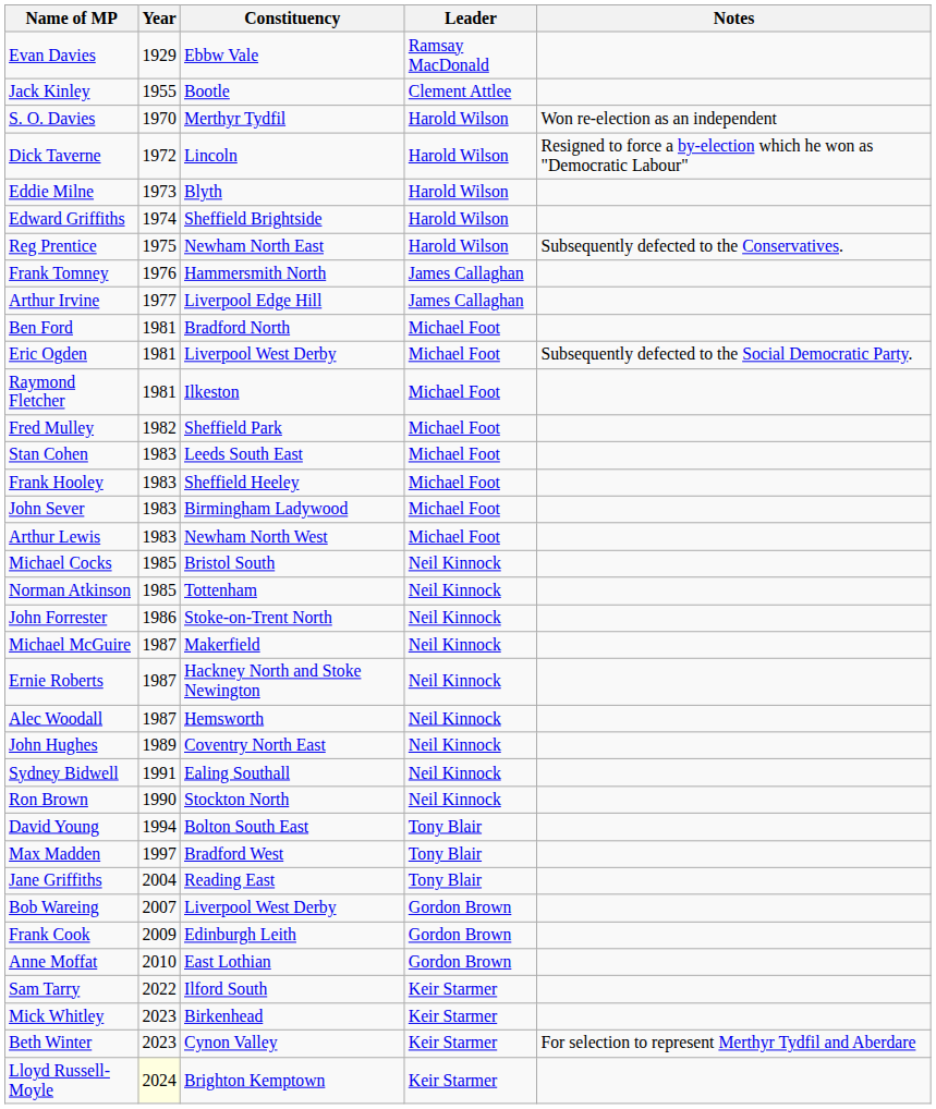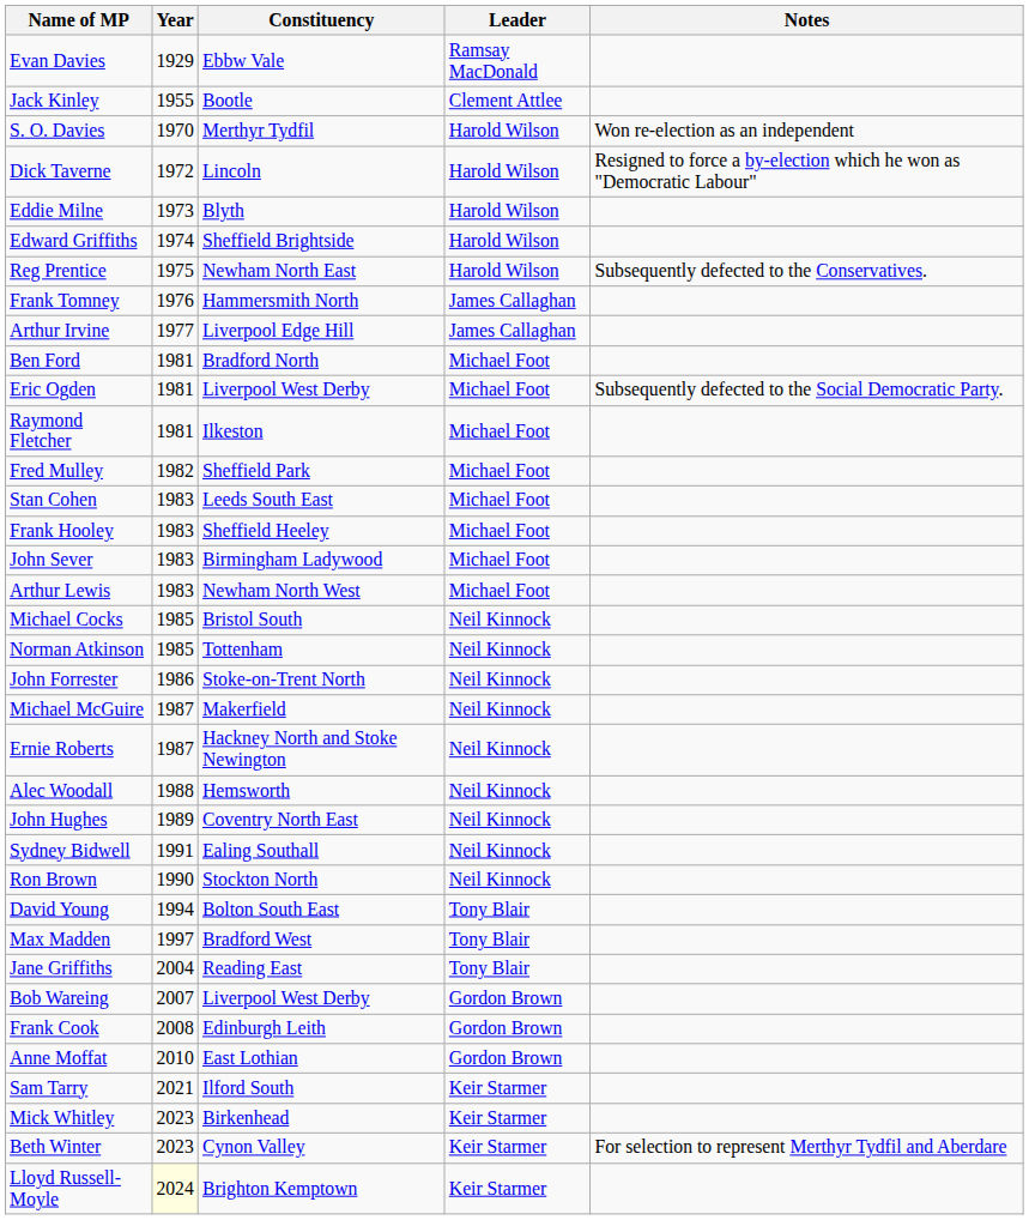 <table class="wikitable sortable">
 <tr>
 <th>Name of MP</th>
 <th>Year</th>
 <th>Constituency</th>
 <th>Leader</th>
 <th>Notes</th>
 </tr>
 <tr>
 <td><a href='#'>Evan Davies</a></td>
 <td>1929</td>
 <td><a href='#'>Ebbw Vale</a></td>
 <td><a href='#'>Ramsay MacDonald</a></td>
 <td></td>
 </tr>
 <tr>
 <td><a href='#'>Jack Kinley</a></td>
 <td>1955</td>
 <td><a href='#'>Bootle</a></td>
 <td><a href='#'>Clement Attlee</a></td>
 <td></td>
 </tr>
 <tr>
 <td><a href='#'>S. O. Davies</a></td>
 <td>1970</td>
 <td><a href='#'>Merthyr Tydfil</a></td>
 <td><a href='#'>Harold Wilson</a></td>
 <td>Won re-election as an independent</td>
 </tr>
 <tr>
 <td><a href='#'>Dick Taverne</a></td>
 <td>1972</td>
 <td><a href='#'>Lincoln</a></td>
 <td><a href='#'>Harold Wilson</a></td>
 <td>Resigned to force a <a href='#'>by-election</a> which he won as "Democratic Labour"</td>
 </tr>
 <tr>
 <td><a href='#'>Eddie Milne</a></td>
 <td>1973</td>
 <td><a href='#'>Blyth</a></td>
 <td><a href='#'>Harold Wilson</a></td>
 <td></td>
 </tr>
 <tr>
 <td><a href='#'>Edward Griffiths</a></td>
 <td>1974</td>
 <td><a href='#'>Sheffield Brightside</a></td>
 <td><a href='#'>Harold Wilson</a></td>
 <td></td>
 </tr>
 <tr>
 <td><a href='#'>Reg Prentice</a></td>
 <td>1975</td>
 <td><a href='#'>Newham North East</a></td>
 <td><a href='#'>Harold Wilson</a></td>
 <td>Subsequently defected to the <a href='#'>Conservatives</a>.</td>
 </tr>
 <tr>
 <td><a href='#'>Frank Tomney</a></td>
 <td>1976</td>
 <td><a href='#'>Hammersmith North</a></td>
 <td><a href='#'>James Callaghan</a></td>
 <td></td>
 </tr>
 <tr>
 <td><a href='#'>Arthur Irvine</a></td>
 <td>1977</td>
 <td><a href='#'>Liverpool Edge Hill</a></td>
 <td><a href='#'>James Callaghan</a></td>
 <td></td>
 </tr>
 <tr>
 <td><a href='#'>Ben Ford</a></td>
 <td>1981</td>
 <td><a href='#'>Bradford North</a></td>
 <td><a href='#'>Michael Foot</a></td>
 <td></td>
 </tr>
 <tr>
 <td><a href='#'>Eric Ogden</a></td>
 <td>1981</td>
 <td><a href='#'>Liverpool West Derby</a></td>
 <td><a href='#'>Michael Foot</a></td>
 <td>Subsequently defected to the <a href='#'>Social Democratic Party</a>.</td>
 </tr>
 <tr>
 <td><a href='#'>Raymond Fletcher</a></td>
 <td>1981</td>
 <td><a href='#'>Ilkeston</a></td>
 <td><a href='#'>Michael Foot</a></td>
 <td></td>
 </tr>
 <tr>
 <td><a href='#'>Fred Mulley</a></td>
 <td>1982</td>
 <td><a href='#'>Sheffield Park</a></td>
 <td><a href='#'>Michael Foot</a></td>
 <td></td>
 </tr>
 <tr>
 <td><a href='#'>Stan Cohen</a></td>
 <td>1983</td>
 <td><a href='#'>Leeds South East</a></td>
 <td><a href='#'>Michael Foot</a></td>
 <td></td>
 </tr>
 <tr>
 <td><a href='#'>Frank Hooley</a></td>
 <td>1983</td>
 <td><a href='#'>Sheffield Heeley</a></td>
 <td><a href='#'>Michael Foot</a></td>
 <td></td>
 </tr>
 <tr>
 <td><a href='#'>John Sever</a></td>
 <td>1983</td>
 <td><a href='#'>Birmingham Ladywood</a></td>
 <td><a href='#'>Michael Foot</a></td>
 <td></td>
 </tr>
 <tr>
 <td><a href='#'>Arthur Lewis</a></td>
 <td>1983</td>
 <td><a href='#'>Newham North West</a></td>
 <td><a href='#'>Michael Foot</a></td>
 <td></td>
 </tr>
 <tr>
 <td><a href='#'>Michael Cocks</a></td>
 <td>1985</td>
 <td><a href='#'>Bristol South</a></td>
 <td><a href='#'>Neil Kinnock</a></td>
 <td></td>
 </tr>
 <tr>
 <td><a href='#'>Norman Atkinson</a></td>
 <td>1985</td>
 <td><a href='#'>Tottenham</a></td>
 <td><a href='#'>Neil Kinnock</a></td>
 <td></td>
 </tr>
 <tr>
 <td><a href='#'>John Forrester</a></td>
 <td>1986</td>
 <td><a href='#'>Stoke-on-Trent North</a></td>
 <td><a href='#'>Neil Kinnock</a></td>
 <td></td>
 </tr>
 <tr>
 <td><a href='#'>Michael McGuire</a></td>
 <td>1987</td>
 <td><a href='#'>Makerfield</a></td>
 <td><a href='#'>Neil Kinnock</a></td>
 <td></td>
 </tr>
 <tr>
 <td><a href='#'>Ernie Roberts</a></td>
 <td>1987</td>
 <td><a href='#'>Hackney North and Stoke Newington</a></td>
 <td><a href='#'>Neil Kinnock</a></td>
 <td></td>
 </tr>
 <tr>
 <td><a href='#'>Alec Woodall</a></td>
-<td>1987</td>
+<td>1988</td>
 <td><a href='#'>Hemsworth</a></td>
 <td><a href='#'>Neil Kinnock</a></td>
 <td></td>
 </tr>
 <tr>
 <td><a href='#'>John Hughes</a></td>
 <td>1989</td>
 <td><a href='#'>Coventry North East</a></td>
 <td><a href='#'>Neil Kinnock</a></td>
 <td></td>
 </tr>
 <tr>
 <td><a href='#'>Sydney Bidwell</a></td>
 <td>1991</td>
 <td><a href='#'>Ealing Southall</a></td>
 <td><a href='#'>Neil Kinnock</a></td>
 <td></td>
 </tr>
 <tr>
 <td><a href='#'>Ron Brown</a></td>
 <td>1990</td>
 <td><a href='#'>Stockton North</a></td>
 <td><a href='#'>Neil Kinnock</a></td>
 <td></td>
 </tr>
 <tr>
 <td><a href='#'>David Young</a></td>
 <td>1994</td>
 <td><a href='#'>Bolton South East</a></td>
 <td><a href='#'>Tony Blair</a></td>
 <td></td>
 </tr>
 <tr>
 <td><a href='#'>Max Madden</a></td>
 <td>1997</td>
 <td><a href='#'>Bradford West</a></td>
 <td><a href='#'>Tony Blair</a></td>
 <td></td>
 </tr>
 <tr>
 <td><a href='#'>Jane Griffiths</a></td>
 <td>2004</td>
 <td><a href='#'>Reading East</a></td>
 <td><a href='#'>Tony Blair</a></td>
 <td></td>
 </tr>
 <tr>
 <td><a href='#'>Bob Wareing</a></td>
 <td>2007</td>
 <td><a href='#'>Liverpool West Derby</a></td>
 <td><a href='#'>Gordon Brown</a></td>
 <td></td>
 </tr>
 <tr>
 <td><a href='#'>Frank Cook</a></td>
-<td>2009</td>
+<td>2008</td>
 <td><a href='#'>Edinburgh Leith</a></td>
 <td><a href='#'>Gordon Brown</a></td>
 <td></td>
 </tr>
 <tr>
 <td><a href='#'>Anne Moffat</a></td>
 <td>2010</td>
 <td><a href='#'>East Lothian</a></td>
 <td><a href='#'>Gordon Brown</a></td>
 <td></td>
 </tr>
 <tr>
 <td><a href='#'>Sam Tarry</a></td>
-<td>2022</td>
+<td>2021</td>
 <td><a href='#'>Ilford South</a></td>
 <td><a href='#'>Keir Starmer</a></td>
 <td></td>
 </tr>
 <tr>
 <td><a href='#'>Mick Whitley</a></td>
 <td>2023</td>
 <td><a href='#'>Birkenhead</a></td>
 <td><a href='#'>Keir Starmer</a></td>
 <td></td>
 </tr>
 <tr>
 <td><a href='#'>Beth Winter</a></td>
 <td>2023</td>
 <td><a href='#'>Cynon Valley</a></td>
 <td><a href='#'>Keir Starmer</a></td>
 <td>For selection to represent <a href='#'>Merthyr Tydfil and Aberdare</a></td>
 </tr>
 <tr>
 <td><a href='#'>Lloyd Russell-Moyle</a></td>
 <td style="background: lightyellow;">2024</td>
 <td><a href='#'>Brighton Kemptown</a></td>
 <td><a href='#'>Keir Starmer</a></td>
 <td></td>
 </tr>
 </table>
